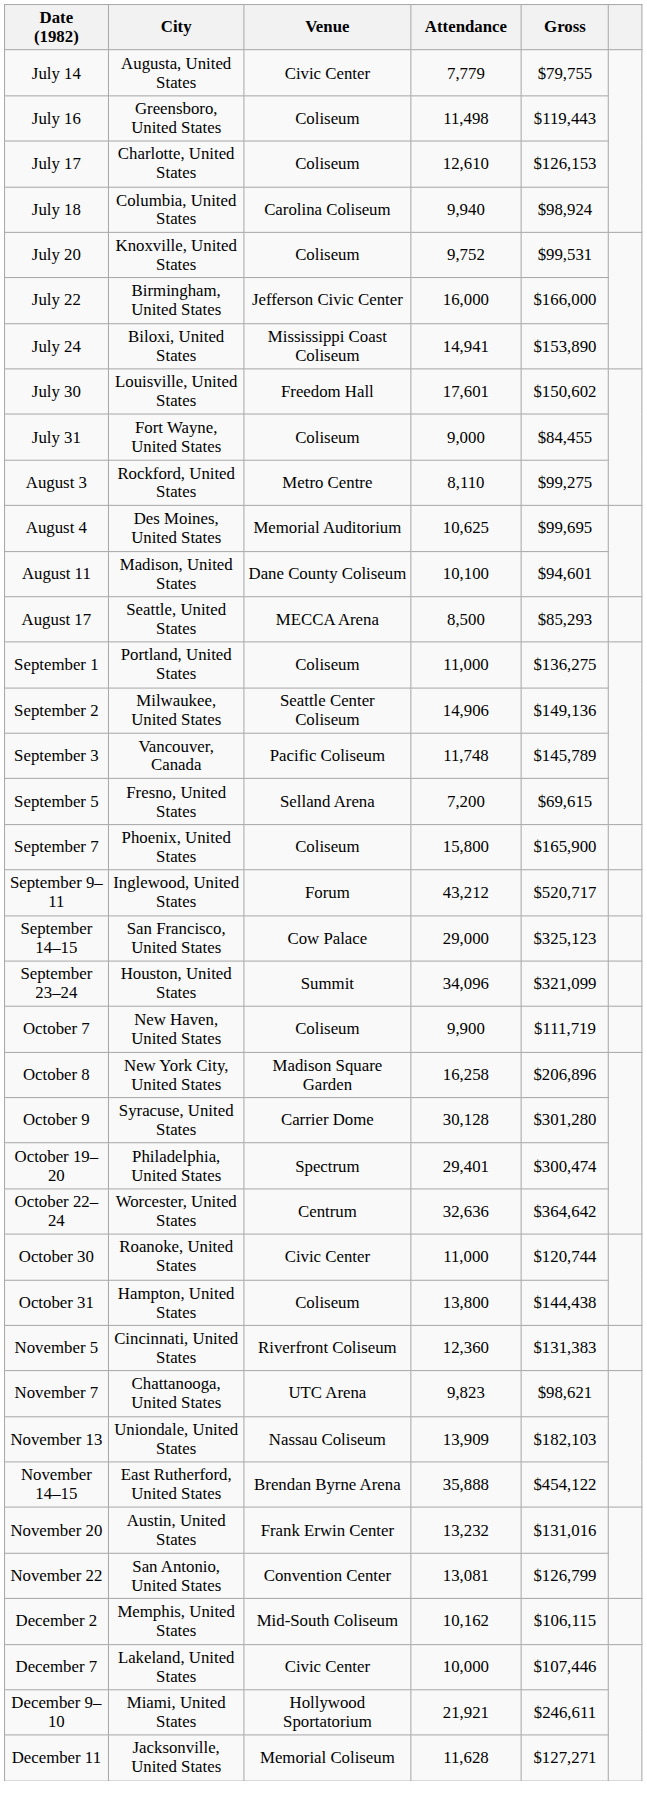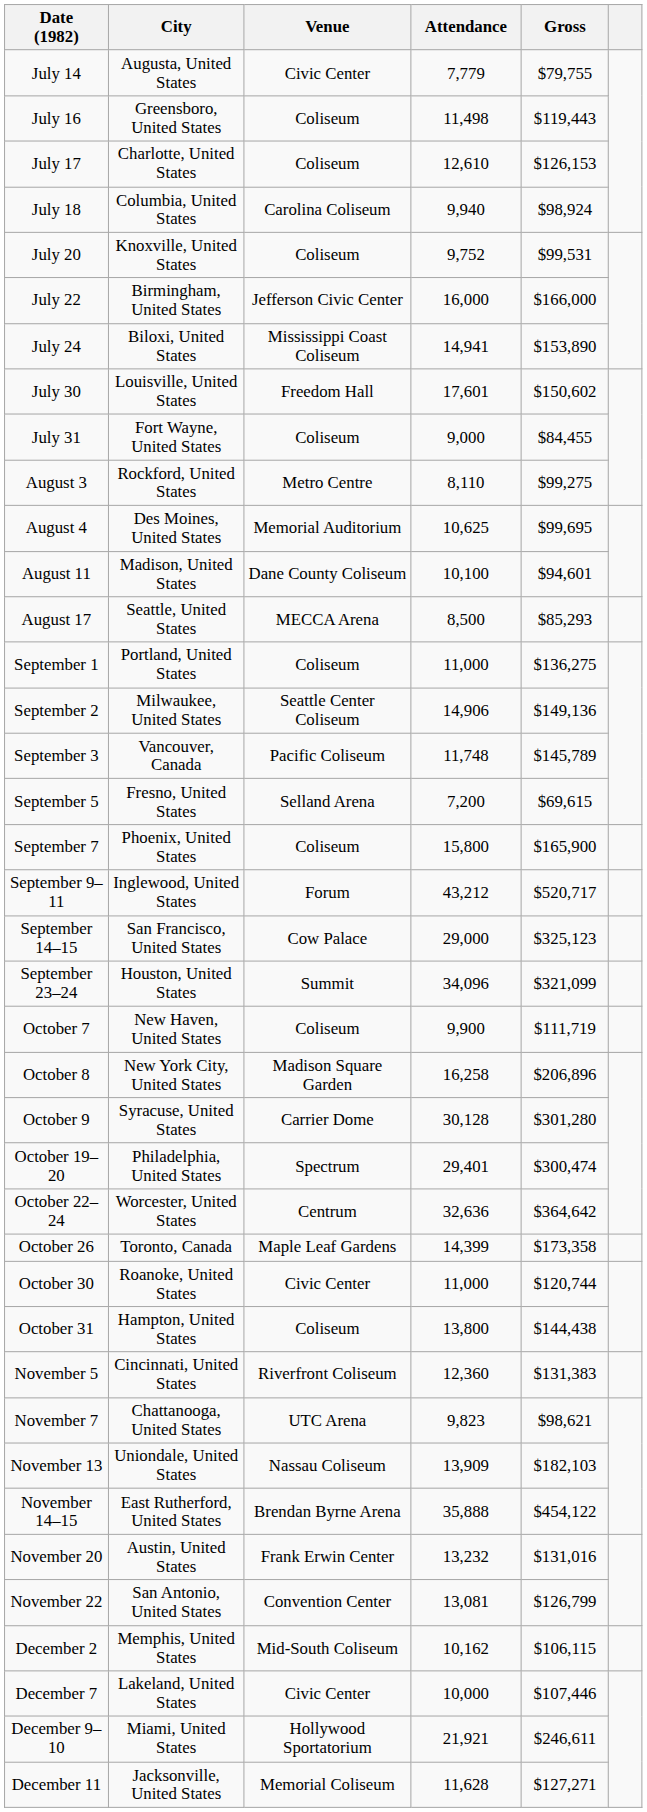 <table class="wikitable sortable plainrowheaders" style="text-align:center;">
 <tr>
 <th scope="col" style="width:9em;">Date<br>(1982)</th>
 <th scope="col" style="width:13em;">City</th>
 <th scope="col" style="width:19em;">Venue</th>
 <th scope="col" style="width:9em;">Attendance</th>
 <th scope="col" style="width:7em;">Gross</th>
 <th scope="col" style="width:5em;" class="unsortable"></th>
 </tr>
 <tr>
 <td>July 14</td>
 <td>Augusta, United States</td>
 <td>Civic Center</td>
 <td>7,779</td>
 <td>$79,755</td>
 <td rowspan="4"></td>
 </tr>
 <tr>
 <td>July 16</td>
 <td>Greensboro, United States</td>
 <td>Coliseum</td>
 <td>11,498</td>
 <td>$119,443</td>
 </tr>
 <tr>
 <td>July 17</td>
 <td>Charlotte, United States</td>
 <td>Coliseum</td>
 <td>12,610</td>
 <td>$126,153</td>
 </tr>
 <tr>
 <td>July 18</td>
 <td>Columbia, United States</td>
 <td>Carolina Coliseum</td>
 <td>9,940</td>
 <td>$98,924</td>
 </tr>
 <tr>
 <td>July 20</td>
 <td>Knoxville, United States</td>
 <td>Coliseum</td>
 <td>9,752</td>
 <td>$99,531</td>
 <td rowspan="3"></td>
 </tr>
 <tr>
 <td>July 22</td>
 <td>Birmingham, United States</td>
 <td>Jefferson Civic Center</td>
 <td>16,000</td>
 <td>$166,000</td>
 </tr>
 <tr>
 <td>July 24</td>
 <td>Biloxi, United States</td>
 <td>Mississippi Coast Coliseum</td>
 <td>14,941</td>
 <td>$153,890</td>
 </tr>
 <tr>
 <td>July 30</td>
 <td>Louisville, United States</td>
 <td>Freedom Hall</td>
 <td>17,601</td>
 <td>$150,602</td>
 <td rowspan="3"></td>
 </tr>
 <tr>
 <td>July 31</td>
 <td>Fort Wayne, United States</td>
 <td>Coliseum</td>
 <td>9,000</td>
 <td>$84,455</td>
 </tr>
 <tr>
 <td>August 3</td>
 <td>Rockford, United States</td>
 <td>Metro Centre</td>
 <td>8,110</td>
 <td>$99,275</td>
 </tr>
 <tr>
 <td>August 4</td>
 <td>Des Moines, United States</td>
 <td>Memorial Auditorium</td>
 <td>10,625</td>
 <td>$99,695</td>
 <td rowspan="2"></td>
 </tr>
 <tr>
 <td>August 11</td>
 <td>Madison, United States</td>
 <td>Dane County Coliseum</td>
 <td>10,100</td>
 <td>$94,601</td>
 </tr>
 <tr>
 <td>August 17</td>
 <td>Seattle, United States</td>
 <td>MECCA Arena</td>
 <td>8,500</td>
 <td>$85,293</td>
 <td></td>
 </tr>
 <tr>
 <td>September 1</td>
 <td>Portland, United States</td>
 <td>Coliseum</td>
 <td>11,000</td>
 <td>$136,275</td>
 <td rowspan="4"></td>
 </tr>
 <tr>
 <td>September 2</td>
 <td>Milwaukee, United States</td>
 <td>Seattle Center Coliseum</td>
 <td>14,906</td>
 <td>$149,136</td>
 </tr>
 <tr>
 <td>September 3</td>
 <td>Vancouver, Canada</td>
 <td>Pacific Coliseum</td>
 <td>11,748</td>
 <td>$145,789</td>
 </tr>
 <tr>
 <td>September 5</td>
 <td>Fresno, United States</td>
 <td>Selland Arena</td>
 <td>7,200</td>
 <td>$69,615</td>
 </tr>
 <tr>
 <td>September 7</td>
 <td>Phoenix, United States</td>
 <td>Coliseum</td>
 <td>15,800</td>
 <td>$165,900</td>
 <td></td>
 </tr>
 <tr>
 <td>September 9–11</td>
 <td>Inglewood, United States</td>
 <td>Forum</td>
 <td>43,212</td>
 <td>$520,717</td>
 <td></td>
 </tr>
 <tr>
 <td>September 14–15</td>
 <td>San Francisco, United States</td>
 <td>Cow Palace</td>
 <td>29,000</td>
 <td>$325,123</td>
 <td></td>
 </tr>
 <tr>
 <td>September 23–24</td>
 <td>Houston, United States</td>
 <td>Summit</td>
 <td>34,096</td>
 <td>$321,099</td>
 <td></td>
 </tr>
 <tr>
 <td>October 7</td>
 <td>New Haven, United States</td>
 <td>Coliseum</td>
 <td>9,900</td>
 <td>$111,719</td>
 <td></td>
 </tr>
 <tr>
 <td>October 8</td>
 <td>New York City, United States</td>
 <td>Madison Square Garden</td>
 <td>16,258</td>
 <td>$206,896</td>
 <td rowspan="4"></td>
 </tr>
 <tr>
 <td>October 9</td>
 <td>Syracuse, United States</td>
 <td>Carrier Dome</td>
 <td>30,128</td>
 <td>$301,280</td>
 </tr>
 <tr>
 <td>October 19–20</td>
 <td>Philadelphia, United States</td>
 <td>Spectrum</td>
 <td>29,401</td>
 <td>$300,474</td>
 </tr>
 <tr>
 <td>October 22–24</td>
 <td>Worcester, United States</td>
 <td>Centrum</td>
 <td>32,636</td>
 <td>$364,642</td>
 </tr>
 <tr>
+<td>October 26</td>
+<td>Toronto, Canada</td>
+<td>Maple Leaf Gardens</td>
+<td>14,399</td>
+<td>$173,358</td>
+<td></td>
+</tr>
+<tr>
 <td>October 30</td>
 <td>Roanoke, United States</td>
 <td>Civic Center</td>
 <td>11,000</td>
 <td>$120,744</td>
 <td rowspan="2"></td>
 </tr>
 <tr>
 <td>October 31</td>
 <td>Hampton, United States</td>
 <td>Coliseum</td>
 <td>13,800</td>
 <td>$144,438</td>
 </tr>
 <tr>
 <td>November 5</td>
 <td>Cincinnati, United States</td>
 <td>Riverfront Coliseum</td>
 <td>12,360</td>
 <td>$131,383</td>
 <td></td>
 </tr>
 <tr>
 <td>November 7</td>
 <td>Chattanooga, United States</td>
 <td>UTC Arena</td>
 <td>9,823</td>
 <td>$98,621</td>
 <td rowspan="3"></td>
 </tr>
 <tr>
 <td>November 13</td>
 <td>Uniondale, United States</td>
 <td>Nassau Coliseum</td>
 <td>13,909</td>
 <td>$182,103</td>
 </tr>
 <tr>
 <td>November 14–15</td>
 <td>East Rutherford, United States</td>
 <td>Brendan Byrne Arena</td>
 <td>35,888</td>
 <td>$454,122</td>
 </tr>
 <tr>
 <td>November 20</td>
 <td>Austin, United States</td>
 <td>Frank Erwin Center</td>
 <td>13,232</td>
 <td>$131,016</td>
 <td rowspan="2"></td>
 </tr>
 <tr>
 <td>November 22</td>
 <td>San Antonio, United States</td>
 <td>Convention Center</td>
 <td>13,081</td>
 <td>$126,799</td>
 </tr>
 <tr>
 <td>December 2</td>
 <td>Memphis, United States</td>
 <td>Mid-South Coliseum</td>
 <td>10,162</td>
 <td>$106,115</td>
 <td></td>
 </tr>
 <tr>
 <td>December 7</td>
 <td>Lakeland, United States</td>
 <td>Civic Center</td>
 <td>10,000</td>
 <td>$107,446</td>
 <td rowspan="3"></td>
 </tr>
 <tr>
 <td>December 9–10</td>
 <td>Miami, United States</td>
 <td>Hollywood Sportatorium</td>
 <td>21,921</td>
 <td>$246,611</td>
 </tr>
 <tr>
 <td>December 11</td>
 <td>Jacksonville, United States</td>
 <td>Memorial Coliseum</td>
 <td>11,628</td>
 <td>$127,271</td>
 </tr>
 </table>
